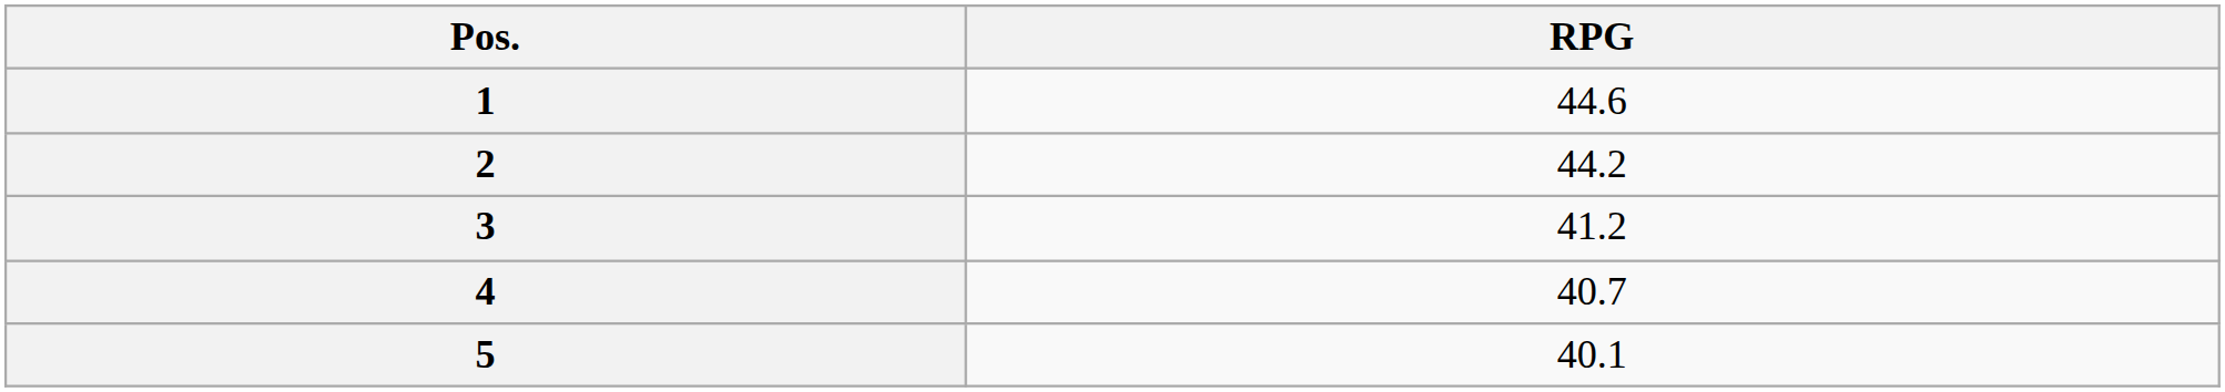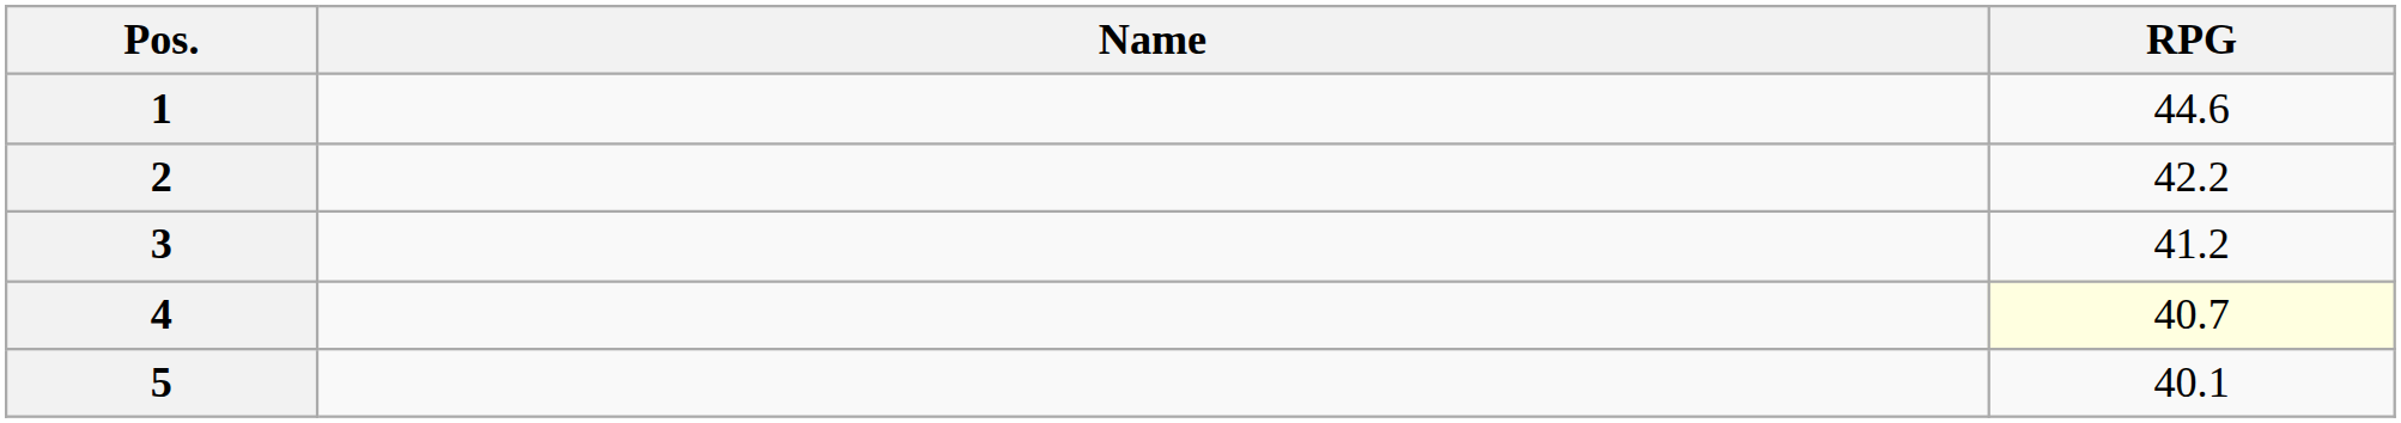 <table class=wikitable width=100% style="text-align:center;">
 <tr>
 <th width="13%">Pos.</th>
+<th width="70%">Name</th>
 <th width="17%">RPG</th>
 </tr>
 <tr>
 <th>1</th>
+<td align=left></td>
 <td>44.6</td>
 </tr>
 <tr>
 <th>2</th>
-<td>44.2</td>
+<td align=left></td>
+<td>42.2</td>
 </tr>
 <tr>
 <th>3</th>
+<td align=left></td>
 <td>41.2</td>
 </tr>
 <tr>
 <th>4</th>
-<td>40.7</td>
+<td align=left></td>
+<td style="background: lightyellow;">40.7</td>
 </tr>
 <tr>
 <th>5</th>
+<td align=left></td>
 <td>40.1</td>
 </tr>
 </table>
